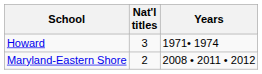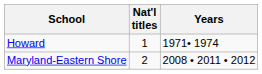 <table class="wikitable">
 <tr>
 <th>School</th>
 <th>Nat'l<br>titles</th>
 <th>Years</th>
 </tr>
 <tr>
 <td><a href='#'>Howard</a></td>
-<td align=center>3</td>
+<td align=center>1</td>
 <td>1971• 1974</td>
 </tr>
 <tr>
 <td><a href='#'>Maryland-Eastern Shore</a></td>
 <td align=center>2</td>
 <td>2008 • 2011 • 2012</td>
 </tr>
 </table>
